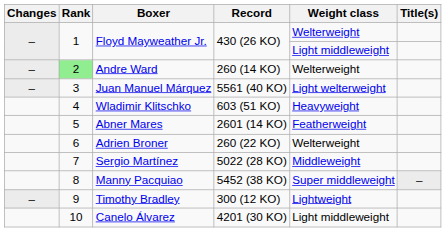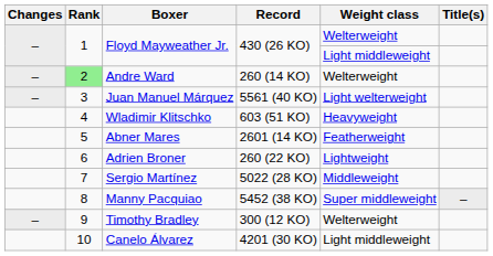 <table class="wikitable ">
 <tr>
 <th>Changes</th>
 <th>Rank</th>
 <th>Boxer</th>
 <th>Record</th>
 <th>Weight class</th>
 <th>Title(s)</th>
 </tr>
 <tr>
 <td rowspan=2  align=center bgcolor=#ECECEC>–</td>
 <td rowspan=2 align=center>1</td>
 <td rowspan=2><a href='#'>Floyd Mayweather Jr.</a></td>
 <td rowspan=2>430 (26 KO)</td>
 <td><a href='#'>Welterweight</a></td>
 <td></td>
 </tr>
 <tr>
 <td><a href='#'>Light middleweight</a></td>
 <td></td>
 </tr>
 <tr>
 <td align=center bgcolor=#ECECEC>–</td>
 <td align=center style="background: lightgreen;">2</td>
 <td><a href='#'>Andre Ward</a></td>
 <td>260 (14 KO)</td>
 <td>Welterweight</td>
 <td></td>
 </tr>
 <tr>
 <td align=center bgcolor=#ECECEC>–</td>
 <td align=center>3</td>
 <td><a href='#'>Juan Manuel Márquez</a></td>
 <td>5561 (40 KO)</td>
 <td><a href='#'>Light welterweight</a></td>
 <td></td>
 </tr>
 <tr>
 <td align=center></td>
 <td align=center>4</td>
 <td><a href='#'>Wladimir Klitschko</a></td>
 <td>603 (51 KO)</td>
 <td><a href='#'>Heavyweight</a></td>
 <td></td>
 </tr>
 <tr>
 <td align=center></td>
 <td align=center>5</td>
 <td><a href='#'>Abner Mares</a></td>
 <td>2601 (14 KO)</td>
 <td><a href='#'>Featherweight</a></td>
 <td></td>
 </tr>
 <tr>
 <td align=center></td>
 <td align=center>6</td>
 <td><a href='#'>Adrien Broner</a></td>
 <td>260 (22 KO)</td>
-<td>Welterweight</td>
+<td><a href='#'>Lightweight</a></td>
 <td></td>
 </tr>
 <tr>
 <td align=center></td>
 <td align=center>7</td>
 <td><a href='#'>Sergio Martínez</a></td>
 <td>5022 (28 KO)</td>
 <td><a href='#'>Middleweight</a></td>
 <td></td>
 </tr>
 <tr>
 <td align=center></td>
 <td align=center>8</td>
 <td><a href='#'>Manny Pacquiao</a></td>
 <td>5452 (38 KO)</td>
 <td><a href='#'>Super middleweight</a></td>
 <td align=center bgcolor=#ECECEC data-sort-value="Z">–</td>
 </tr>
 <tr>
 <td align=center bgcolor=#ECECEC>–</td>
 <td align=center>9</td>
 <td><a href='#'>Timothy Bradley</a></td>
 <td>300 (12 KO)</td>
-<td><a href='#'>Lightweight</a></td>
+<td>Welterweight</td>
 <td></td>
 </tr>
 <tr>
 <td align=center></td>
 <td align=center>10</td>
 <td><a href='#'>Canelo Álvarez</a></td>
 <td>4201 (30 KO)</td>
 <td>Light middleweight</td>
 <td></td>
 </tr>
 </table>
